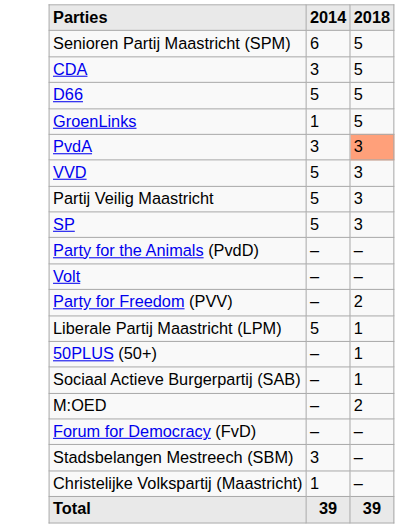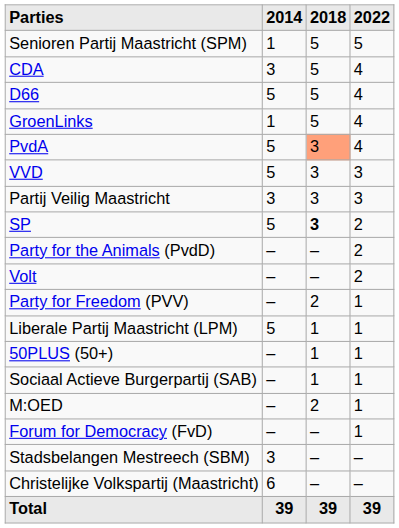 <table class="wikitable" style="float:right;">
 <tr>
 <th style="background-color:#E9E9E9;text-align:left;vertical-align:top;">Parties</th>
 <th style="background-color:#E9E9E9;text-align:right;vertical-align:top;">2014<br></th>
 <th style="background-color:#E9E9E9;text-align:right;vertical-align:top;">2018<br></th>
+<th style="background-color:#E9E9E9;text-align:right;vertical-align:top;">2022<br></th>
 </tr>
 <tr>
 <td style="text-align:left;">Senioren Partij Maastricht (SPM)</td>
-<td>6</td>
+<td>1</td>
+<td>5</td>
 <td>5</td>
 </tr>
 <tr>
 <td style="text-align:left;"><a href='#'>CDA</a></td>
 <td>3</td>
 <td>5</td>
+<td>4</td>
 </tr>
 <tr>
 <td style="text-align:left;"><a href='#'>D66</a></td>
 <td>5</td>
 <td>5</td>
+<td>4</td>
 </tr>
 <tr>
 <td style="text-align:left;"><a href='#'>GroenLinks</a></td>
 <td>1</td>
 <td>5</td>
+<td>4</td>
 </tr>
 <tr>
 <td style="text-align:left;"><a href='#'>PvdA</a></td>
-<td>3</td>
+<td>5</td>
 <td style="background: lightsalmon;">3</td>
+<td>4</td>
 </tr>
 <tr>
 <td style="text-align:left;"><a href='#'>VVD</a></td>
 <td>5</td>
 <td>3</td>
+<td>3</td>
 </tr>
 <tr>
 <td style="text-align:left;">Partij Veilig Maastricht</td>
-<td>5</td>
+<td>3</td>
+<td>3</td>
 <td>3</td>
 </tr>
 <tr>
 <td style="text-align:left;"><a href='#'>SP</a></td>
 <td>5</td>
-<td>3</td>
+<td><strong>3</strong></td>
+<td>2</td>
 </tr>
 <tr>
 <td style="text-align:left;"><a href='#'>Party for the Animals</a> (PvdD)</td>
 <td>–</td>
 <td>–</td>
+<td>2</td>
 </tr>
 <tr>
 <td style="text-align:left;"><a href='#'>Volt</a></td>
 <td>–</td>
 <td>–</td>
+<td>2</td>
 </tr>
 <tr>
 <td style="text-align:left;"><a href='#'>Party for Freedom</a> (PVV)</td>
 <td>–</td>
 <td>2</td>
+<td>1</td>
 </tr>
 <tr>
 <td style="text-align:left;">Liberale Partij Maastricht (LPM)</td>
 <td>5</td>
+<td>1</td>
 <td>1</td>
 </tr>
 <tr>
 <td style="text-align:left;"><a href='#'>50PLUS</a> (50+)</td>
 <td>–</td>
 <td>1</td>
+<td>1</td>
 </tr>
 <tr>
 <td style="text-align:left;">Sociaal Actieve Burgerpartij (SAB)</td>
 <td>–</td>
+<td>1</td>
 <td>1</td>
 </tr>
 <tr>
 <td style="text-align:left;">M:OED</td>
 <td>–</td>
 <td>2</td>
+<td>1</td>
 </tr>
 <tr>
 <td style="text-align:left;"><a href='#'>Forum for Democracy</a> (FvD)</td>
 <td>–</td>
 <td>–</td>
+<td>1</td>
 </tr>
 <tr>
 <td style="text-align:left;">Stadsbelangen Mestreech (SBM)</td>
 <td>3</td>
 <td>–</td>
+<td>–</td>
 </tr>
 <tr>
 <td style="text-align:left;">Christelijke Volkspartij (Maastricht)</td>
-<td>1</td>
+<td>6</td>
+<td>–</td>
 <td>–</td>
 </tr>
 <tr>
 <th style="text-align:left;background-color:#E9E9E9">Total</th>
 <th style="background-color:#E9E9E9">39</th>
 <th style="background-color:#E9E9E9">39</th>
+<th style="background-color:#E9E9E9">39</th>
 </tr>
 </table>
